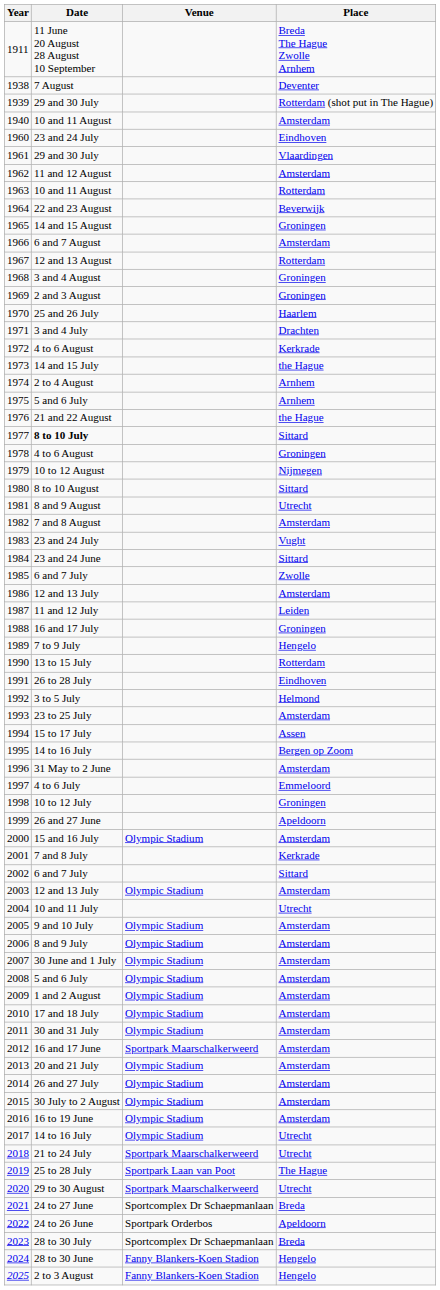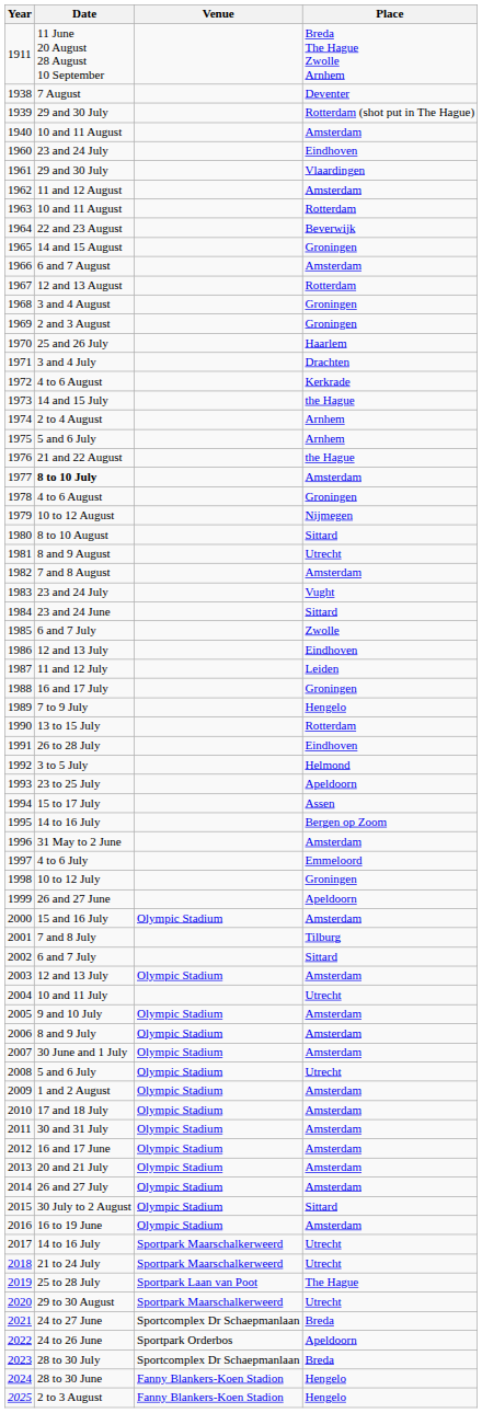 <table class = "wikitable">
 <tr>
 <th>Year</th>
 <th>Date</th>
 <th>Venue</th>
 <th>Place</th>
 </tr>
 <tr>
 <td>1911</td>
 <td>11 June<br>20 August<br>28 August<br>10 September</td>
 <td></td>
 <td><a href='#'>Breda</a><br><a href='#'>The Hague</a><br><a href='#'>Zwolle</a><br><a href='#'>Arnhem</a></td>
 </tr>
 <tr>
 <td>1938</td>
 <td>7 August</td>
 <td></td>
 <td><a href='#'>Deventer</a></td>
 </tr>
 <tr>
 <td>1939</td>
 <td>29 and 30 July</td>
 <td></td>
 <td><a href='#'>Rotterdam</a> (shot put in The Hague)</td>
 </tr>
 <tr>
 <td>1940</td>
 <td>10 and 11 August</td>
 <td></td>
 <td><a href='#'>Amsterdam</a></td>
 </tr>
 <tr>
 <td>1960</td>
 <td>23 and 24 July</td>
 <td></td>
 <td><a href='#'>Eindhoven</a></td>
 </tr>
 <tr>
 <td>1961</td>
 <td>29 and 30 July</td>
 <td></td>
 <td><a href='#'>Vlaardingen</a></td>
 </tr>
 <tr>
 <td>1962</td>
 <td>11 and 12 August</td>
 <td></td>
 <td><a href='#'>Amsterdam</a></td>
 </tr>
 <tr>
 <td>1963</td>
 <td>10 and 11 August</td>
 <td></td>
 <td><a href='#'>Rotterdam</a></td>
 </tr>
 <tr>
 <td>1964</td>
 <td>22 and 23 August</td>
 <td></td>
 <td><a href='#'>Beverwijk</a></td>
 </tr>
 <tr>
 <td>1965</td>
 <td>14 and 15 August</td>
 <td></td>
 <td><a href='#'>Groningen</a></td>
 </tr>
 <tr>
 <td>1966</td>
 <td>6 and 7 August</td>
 <td></td>
 <td><a href='#'>Amsterdam</a></td>
 </tr>
 <tr>
 <td>1967</td>
 <td>12 and 13 August</td>
 <td></td>
 <td><a href='#'>Rotterdam</a></td>
 </tr>
 <tr>
 <td>1968</td>
 <td>3 and 4 August</td>
 <td></td>
 <td><a href='#'>Groningen</a></td>
 </tr>
 <tr>
 <td>1969</td>
 <td>2 and 3 August</td>
 <td></td>
 <td><a href='#'>Groningen</a></td>
 </tr>
 <tr>
 <td>1970</td>
 <td>25 and 26 July</td>
 <td></td>
 <td><a href='#'>Haarlem</a></td>
 </tr>
 <tr>
 <td>1971</td>
 <td>3 and 4 July</td>
 <td></td>
 <td><a href='#'>Drachten</a></td>
 </tr>
 <tr>
 <td>1972</td>
 <td>4 to 6 August</td>
 <td></td>
 <td><a href='#'>Kerkrade</a></td>
 </tr>
 <tr>
 <td>1973</td>
 <td>14 and 15 July</td>
 <td></td>
 <td><a href='#'>the Hague</a></td>
 </tr>
 <tr>
 <td>1974</td>
 <td>2 to 4 August</td>
 <td></td>
 <td><a href='#'>Arnhem</a></td>
 </tr>
 <tr>
 <td>1975</td>
 <td>5 and 6 July</td>
 <td></td>
 <td><a href='#'>Arnhem</a></td>
 </tr>
 <tr>
 <td>1976</td>
 <td>21 and 22 August</td>
 <td></td>
 <td><a href='#'>the Hague</a></td>
 </tr>
 <tr>
 <td>1977</td>
 <td><strong>8 to 10 July</strong></td>
 <td></td>
-<td><a href='#'>Sittard</a></td>
+<td><a href='#'>Amsterdam</a></td>
 </tr>
 <tr>
 <td>1978</td>
 <td>4 to 6 August</td>
 <td></td>
 <td><a href='#'>Groningen</a></td>
 </tr>
 <tr>
 <td>1979</td>
 <td>10 to 12 August</td>
 <td></td>
 <td><a href='#'>Nijmegen</a></td>
 </tr>
 <tr>
 <td>1980</td>
 <td>8 to 10 August</td>
 <td></td>
 <td><a href='#'>Sittard</a></td>
 </tr>
 <tr>
 <td>1981</td>
 <td>8 and 9 August</td>
 <td></td>
 <td><a href='#'>Utrecht</a></td>
 </tr>
 <tr>
 <td>1982</td>
 <td>7 and 8 August</td>
 <td></td>
 <td><a href='#'>Amsterdam</a></td>
 </tr>
 <tr>
 <td>1983</td>
 <td>23 and 24 July</td>
 <td></td>
 <td><a href='#'>Vught</a></td>
 </tr>
 <tr>
 <td>1984</td>
 <td>23 and 24 June</td>
 <td></td>
 <td><a href='#'>Sittard</a></td>
 </tr>
 <tr>
 <td>1985</td>
 <td>6 and 7 July</td>
 <td></td>
 <td><a href='#'>Zwolle</a></td>
 </tr>
 <tr>
 <td>1986</td>
 <td>12 and 13 July</td>
 <td></td>
-<td><a href='#'>Amsterdam</a></td>
+<td><a href='#'>Eindhoven</a></td>
 </tr>
 <tr>
 <td>1987</td>
 <td>11 and 12 July</td>
 <td></td>
 <td><a href='#'>Leiden</a></td>
 </tr>
 <tr>
 <td>1988</td>
 <td>16 and 17 July</td>
 <td></td>
 <td><a href='#'>Groningen</a></td>
 </tr>
 <tr>
 <td>1989</td>
 <td>7 to 9 July</td>
 <td></td>
 <td><a href='#'>Hengelo</a></td>
 </tr>
 <tr>
 <td>1990</td>
 <td>13 to 15 July</td>
 <td></td>
 <td><a href='#'>Rotterdam</a></td>
 </tr>
 <tr>
 <td>1991</td>
 <td>26 to 28 July</td>
 <td></td>
 <td><a href='#'>Eindhoven</a></td>
 </tr>
 <tr>
 <td>1992</td>
 <td>3 to 5 July</td>
 <td></td>
 <td><a href='#'>Helmond</a></td>
 </tr>
 <tr>
 <td>1993</td>
 <td>23 to 25 July</td>
 <td></td>
-<td><a href='#'>Amsterdam</a></td>
+<td><a href='#'>Apeldoorn</a></td>
 </tr>
 <tr>
 <td>1994</td>
 <td>15 to 17 July</td>
 <td></td>
 <td><a href='#'>Assen</a></td>
 </tr>
 <tr>
 <td>1995</td>
 <td>14 to 16 July</td>
 <td></td>
 <td><a href='#'>Bergen op Zoom</a></td>
 </tr>
 <tr>
 <td>1996</td>
 <td>31 May to 2 June</td>
 <td></td>
 <td><a href='#'>Amsterdam</a></td>
 </tr>
 <tr>
 <td>1997</td>
 <td>4 to 6 July</td>
 <td></td>
 <td><a href='#'>Emmeloord</a></td>
 </tr>
 <tr>
 <td>1998</td>
 <td>10 to 12 July</td>
 <td></td>
 <td><a href='#'>Groningen</a></td>
 </tr>
 <tr>
 <td>1999</td>
 <td>26 and 27 June</td>
 <td></td>
 <td><a href='#'>Apeldoorn</a></td>
 </tr>
 <tr>
 <td>2000</td>
 <td>15 and 16 July</td>
 <td><a href='#'>Olympic Stadium</a></td>
 <td><a href='#'>Amsterdam</a></td>
 </tr>
 <tr>
 <td>2001</td>
 <td>7 and 8 July</td>
 <td></td>
-<td><a href='#'>Kerkrade</a></td>
+<td><a href='#'>Tilburg</a></td>
 </tr>
 <tr>
 <td>2002</td>
 <td>6 and 7 July</td>
 <td></td>
 <td><a href='#'>Sittard</a></td>
 </tr>
 <tr>
 <td>2003</td>
 <td>12 and 13 July</td>
 <td><a href='#'>Olympic Stadium</a></td>
 <td><a href='#'>Amsterdam</a></td>
 </tr>
 <tr>
 <td>2004</td>
 <td>10 and 11 July</td>
 <td></td>
 <td><a href='#'>Utrecht</a></td>
 </tr>
 <tr>
 <td>2005</td>
 <td>9 and 10 July</td>
 <td><a href='#'>Olympic Stadium</a></td>
 <td><a href='#'>Amsterdam</a></td>
 </tr>
 <tr>
 <td>2006</td>
 <td>8 and 9 July</td>
 <td><a href='#'>Olympic Stadium</a></td>
 <td><a href='#'>Amsterdam</a></td>
 </tr>
 <tr>
 <td>2007</td>
 <td>30 June and 1 July</td>
 <td><a href='#'>Olympic Stadium</a></td>
 <td><a href='#'>Amsterdam</a></td>
 </tr>
 <tr>
 <td>2008</td>
 <td>5 and 6 July</td>
 <td><a href='#'>Olympic Stadium</a></td>
-<td><a href='#'>Amsterdam</a></td>
+<td><a href='#'>Utrecht</a></td>
 </tr>
 <tr>
 <td>2009</td>
 <td>1 and 2 August</td>
 <td><a href='#'>Olympic Stadium</a></td>
 <td><a href='#'>Amsterdam</a></td>
 </tr>
 <tr>
 <td>2010</td>
 <td>17 and 18 July</td>
 <td><a href='#'>Olympic Stadium</a></td>
 <td><a href='#'>Amsterdam</a></td>
 </tr>
 <tr>
 <td>2011</td>
 <td>30 and 31 July</td>
 <td><a href='#'>Olympic Stadium</a></td>
 <td><a href='#'>Amsterdam</a></td>
 </tr>
 <tr>
 <td>2012</td>
 <td>16 and 17 June</td>
-<td><a href='#'>Sportpark Maarschalkerweerd</a></td>
+<td><a href='#'>Olympic Stadium</a></td>
 <td><a href='#'>Amsterdam</a></td>
 </tr>
 <tr>
 <td>2013</td>
 <td>20 and 21 July</td>
 <td><a href='#'>Olympic Stadium</a></td>
 <td><a href='#'>Amsterdam</a></td>
 </tr>
 <tr>
 <td>2014</td>
 <td>26 and 27 July</td>
 <td><a href='#'>Olympic Stadium</a></td>
 <td><a href='#'>Amsterdam</a></td>
 </tr>
 <tr>
 <td>2015</td>
 <td>30 July to 2 August</td>
 <td><a href='#'>Olympic Stadium</a></td>
-<td><a href='#'>Amsterdam</a></td>
+<td><a href='#'>Sittard</a></td>
 </tr>
 <tr>
 <td>2016</td>
 <td>16 to 19 June</td>
 <td><a href='#'>Olympic Stadium</a></td>
 <td><a href='#'>Amsterdam</a></td>
 </tr>
 <tr>
 <td>2017</td>
 <td>14 to 16 July</td>
-<td><a href='#'>Olympic Stadium</a></td>
+<td><a href='#'>Sportpark Maarschalkerweerd</a></td>
 <td><a href='#'>Utrecht</a></td>
 </tr>
 <tr>
 <td><a href='#'>2018</a></td>
 <td>21 to 24 July</td>
 <td><a href='#'>Sportpark Maarschalkerweerd</a></td>
 <td><a href='#'>Utrecht</a></td>
 </tr>
 <tr>
 <td><a href='#'>2019</a></td>
 <td>25 to 28 July</td>
 <td><a href='#'>Sportpark Laan van Poot</a></td>
 <td><a href='#'>The Hague</a></td>
 </tr>
 <tr>
 <td><a href='#'>2020</a></td>
 <td>29 to 30 August</td>
 <td><a href='#'>Sportpark Maarschalkerweerd</a></td>
 <td><a href='#'>Utrecht</a></td>
 </tr>
 <tr>
 <td><a href='#'>2021</a></td>
 <td>24 to 27 June</td>
 <td>Sportcomplex Dr Schaepmanlaan</td>
 <td><a href='#'>Breda</a></td>
 </tr>
 <tr>
 <td><a href='#'>2022</a></td>
 <td>24 to 26 June</td>
 <td>Sportpark Orderbos</td>
 <td><a href='#'>Apeldoorn</a></td>
 </tr>
 <tr>
 <td><a href='#'>2023</a></td>
 <td>28 to 30 July</td>
 <td>Sportcomplex Dr Schaepmanlaan</td>
 <td><a href='#'>Breda</a></td>
 </tr>
 <tr>
 <td><a href='#'>2024</a></td>
 <td>28 to 30 June</td>
 <td><a href='#'>Fanny Blankers-Koen Stadion</a></td>
 <td><a href='#'>Hengelo</a></td>
 </tr>
 <tr>
 <td><em><a href='#'>2025</a></em></td>
 <td>2 to 3 August</td>
 <td><a href='#'>Fanny Blankers-Koen Stadion</a></td>
 <td><a href='#'>Hengelo</a></td>
 </tr>
 </table>
